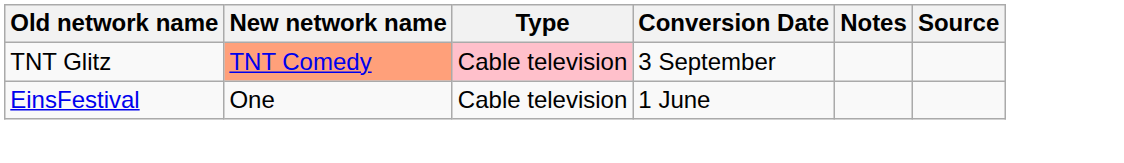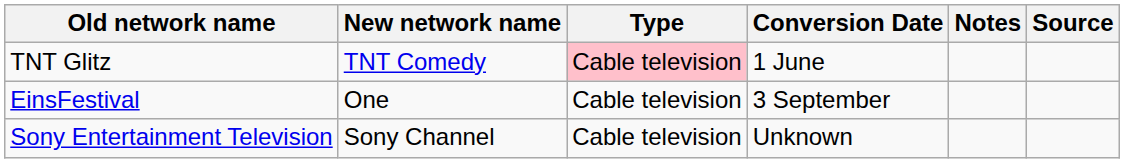 <table class="wikitable">
 <tr>
 <th>Old network name</th>
 <th>New network name</th>
 <th>Type</th>
 <th>Conversion Date</th>
 <th>Notes</th>
 <th>Source</th>
 </tr>
 <tr>
 <td>TNT Glitz</td>
-<td style="background: lightsalmon;"><a href='#'>TNT Comedy</a></td>
+<td><a href='#'>TNT Comedy</a></td>
 <td style="background: pink;">Cable television</td>
-<td>3 September</td>
+<td>1 June</td>
 <td></td>
 <td></td>
 </tr>
 <tr>
 <td><a href='#'>EinsFestival</a></td>
 <td>One</td>
 <td>Cable television</td>
-<td>1 June</td>
+<td>3 September</td>
+<td></td>
+<td></td>
+</tr>
+<tr>
+<td><a href='#'>Sony Entertainment Television</a></td>
+<td>Sony Channel</td>
+<td>Cable television</td>
+<td>Unknown</td>
 <td></td>
 <td></td>
 </tr>
 </table>
